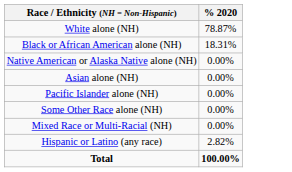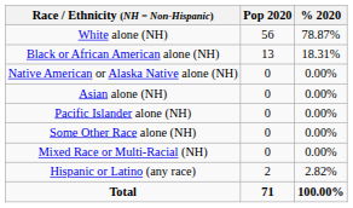 <table class="wikitable" style="text-align:center;">
 <tr>
 <th>Race / Ethnicity <small>(<em>NH = Non-Hispanic</em>)</small></th>
+<th>Pop 2020</th>
 <th>% 2020</th>
 </tr>
 <tr>
 <td><a href='#'>White</a> alone (NH)</td>
+<td>56</td>
 <td>78.87%</td>
 </tr>
 <tr>
 <td><a href='#'>Black or African American</a> alone (NH)</td>
+<td>13</td>
 <td>18.31%</td>
 </tr>
 <tr>
 <td><a href='#'>Native American</a> or <a href='#'>Alaska Native</a> alone (NH)</td>
+<td>0</td>
 <td>0.00%</td>
 </tr>
 <tr>
 <td><a href='#'>Asian</a> alone (NH)</td>
+<td>0</td>
 <td>0.00%</td>
 </tr>
 <tr>
 <td><a href='#'>Pacific Islander</a> alone (NH)</td>
+<td>0</td>
 <td>0.00%</td>
 </tr>
 <tr>
 <td><a href='#'>Some Other Race</a> alone (NH)</td>
+<td>0</td>
 <td>0.00%</td>
 </tr>
 <tr>
 <td><a href='#'>Mixed Race or Multi-Racial</a> (NH)</td>
+<td>0</td>
 <td>0.00%</td>
 </tr>
 <tr>
 <td><a href='#'>Hispanic or Latino</a> (any race)</td>
+<td>2</td>
 <td>2.82%</td>
 </tr>
 <tr>
 <td><strong>Total</strong></td>
+<td><strong>71</strong></td>
 <td><strong>100.00%</strong></td>
 </tr>
 </table>
